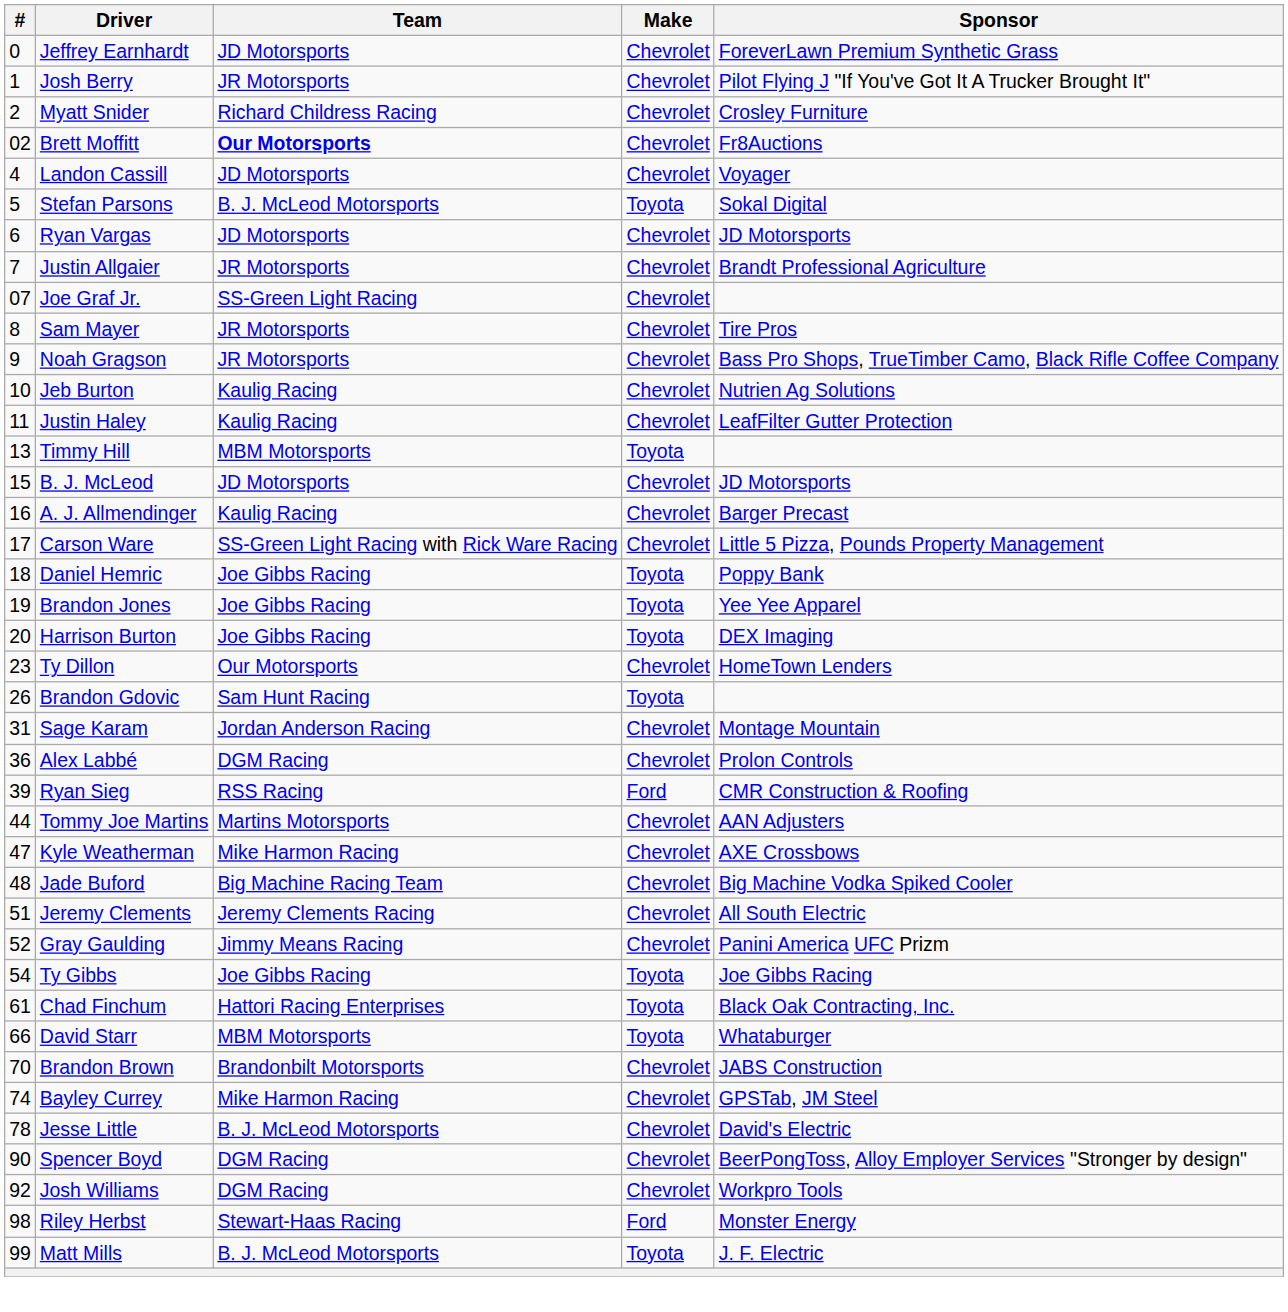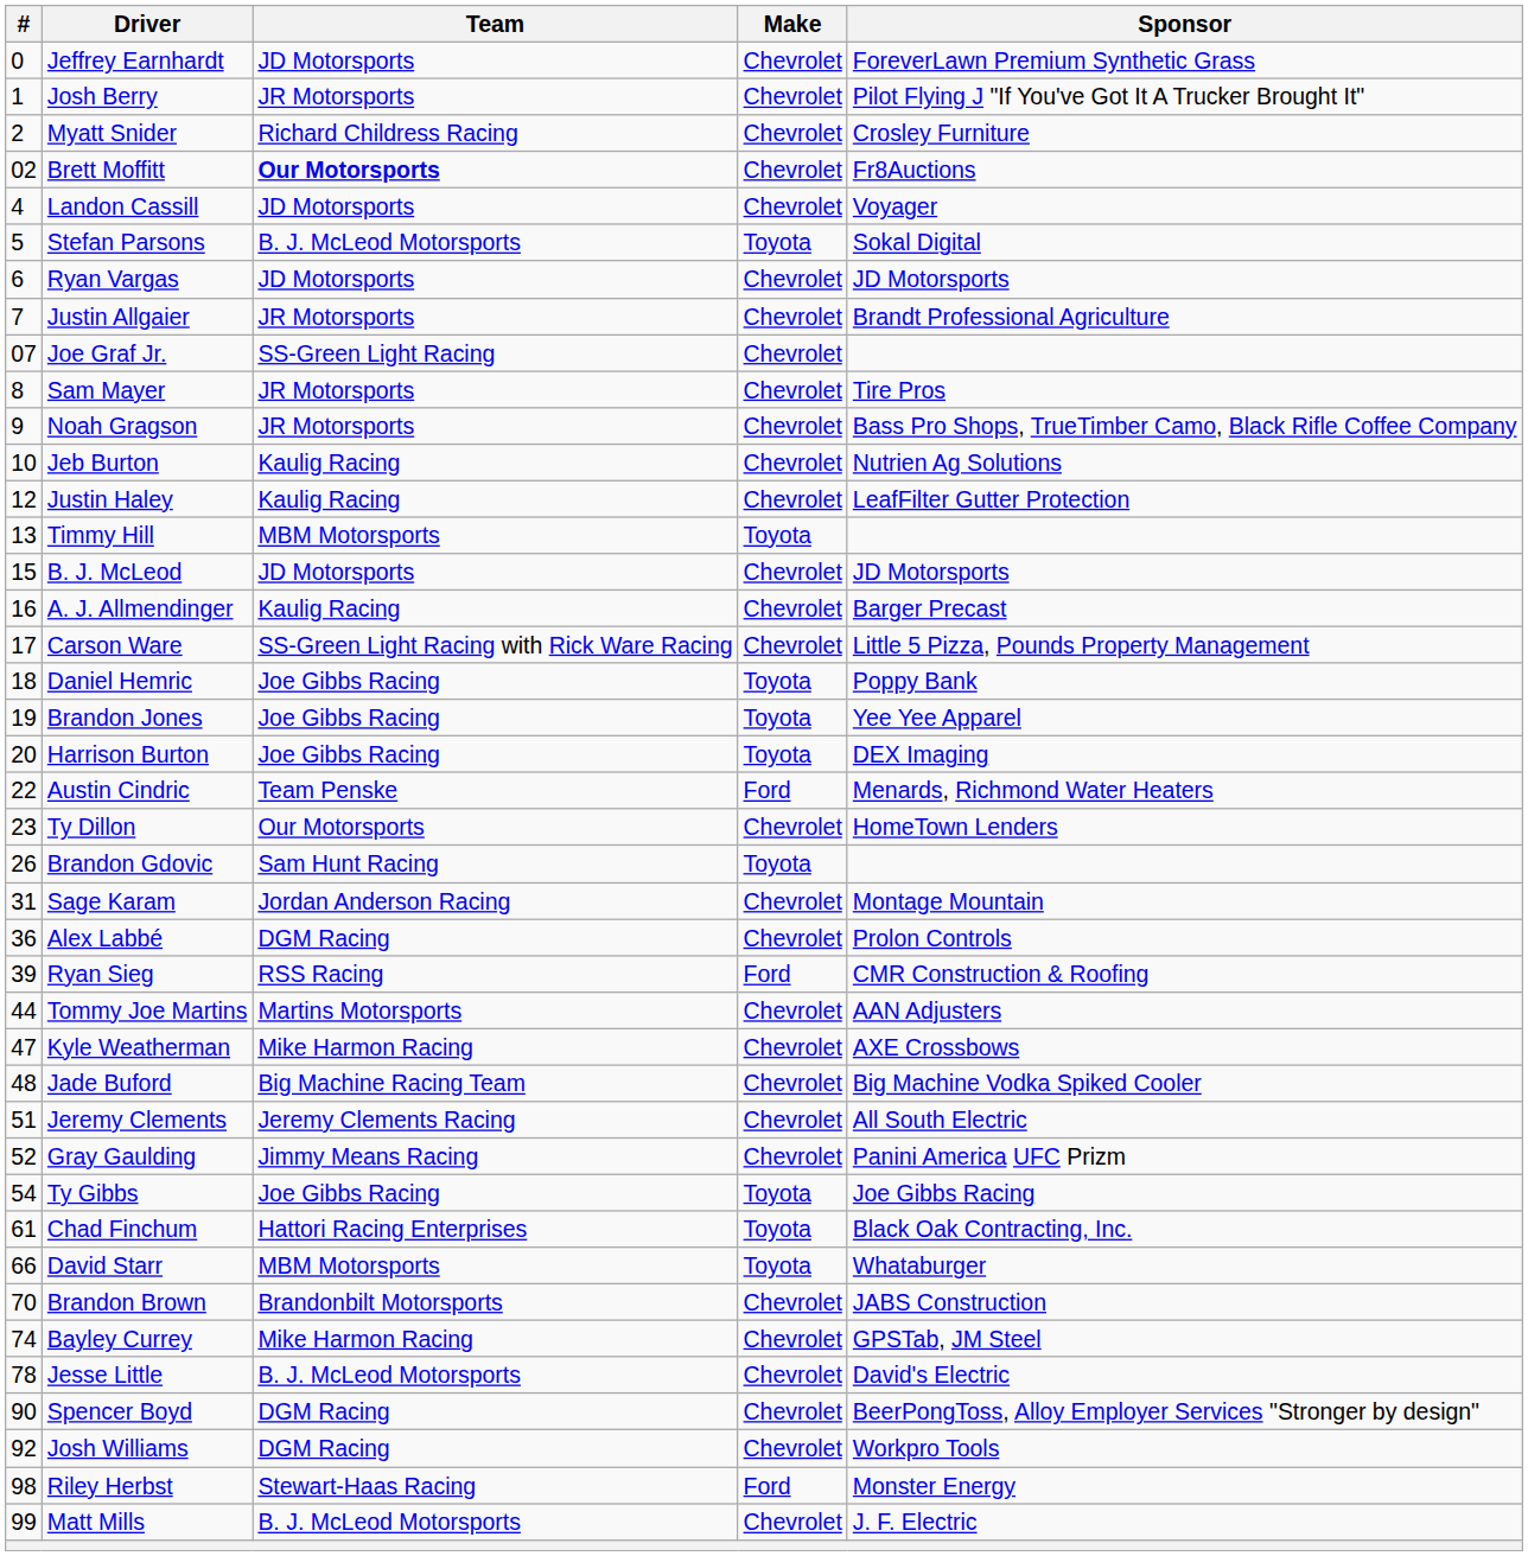 <table class="wikitable" style="font-size:95%">
 <tr>
 <th>#</th>
 <th>Driver</th>
 <th>Team</th>
 <th>Make</th>
 <th>Sponsor</th>
 </tr>
 <tr>
 <td>0</td>
 <td><a href='#'>Jeffrey Earnhardt</a></td>
 <td><a href='#'>JD Motorsports</a></td>
 <td><a href='#'>Chevrolet</a></td>
 <td><a href='#'>ForeverLawn Premium Synthetic Grass</a></td>
 </tr>
 <tr>
 <td>1</td>
 <td><a href='#'>Josh Berry</a></td>
 <td><a href='#'>JR Motorsports</a></td>
 <td><a href='#'>Chevrolet</a></td>
 <td><a href='#'>Pilot Flying J</a> "If You've Got It A Trucker Brought It"</td>
 </tr>
 <tr>
 <td>2</td>
 <td><a href='#'>Myatt Snider</a></td>
 <td><a href='#'>Richard Childress Racing</a></td>
 <td><a href='#'>Chevrolet</a></td>
 <td><a href='#'>Crosley Furniture</a></td>
 </tr>
 <tr>
 <td>02</td>
 <td><a href='#'>Brett Moffitt</a></td>
 <td><strong><a href='#'>Our Motorsports</a></strong></td>
 <td><a href='#'>Chevrolet</a></td>
 <td><a href='#'>Fr8Auctions</a></td>
 </tr>
 <tr>
 <td>4</td>
 <td><a href='#'>Landon Cassill</a></td>
 <td><a href='#'>JD Motorsports</a></td>
 <td><a href='#'>Chevrolet</a></td>
 <td><a href='#'>Voyager</a></td>
 </tr>
 <tr>
 <td>5</td>
 <td><a href='#'>Stefan Parsons</a></td>
 <td><a href='#'>B. J. McLeod Motorsports</a></td>
 <td><a href='#'>Toyota</a></td>
 <td><a href='#'>Sokal Digital</a></td>
 </tr>
 <tr>
 <td>6</td>
 <td><a href='#'>Ryan Vargas</a></td>
 <td><a href='#'>JD Motorsports</a></td>
 <td><a href='#'>Chevrolet</a></td>
 <td><a href='#'>JD Motorsports</a></td>
 </tr>
 <tr>
 <td>7</td>
 <td><a href='#'>Justin Allgaier</a></td>
 <td><a href='#'>JR Motorsports</a></td>
 <td><a href='#'>Chevrolet</a></td>
 <td><a href='#'>Brandt Professional Agriculture</a></td>
 </tr>
 <tr>
 <td>07</td>
 <td><a href='#'>Joe Graf Jr.</a></td>
 <td><a href='#'>SS-Green Light Racing</a></td>
 <td><a href='#'>Chevrolet</a></td>
 <td></td>
 </tr>
 <tr>
 <td>8</td>
 <td><a href='#'>Sam Mayer</a></td>
 <td><a href='#'>JR Motorsports</a></td>
 <td><a href='#'>Chevrolet</a></td>
 <td><a href='#'>Tire Pros</a></td>
 </tr>
 <tr>
 <td>9</td>
 <td><a href='#'>Noah Gragson</a></td>
 <td><a href='#'>JR Motorsports</a></td>
 <td><a href='#'>Chevrolet</a></td>
 <td><a href='#'>Bass Pro Shops</a>, <a href='#'>TrueTimber Camo</a>, <a href='#'>Black Rifle Coffee Company</a></td>
 </tr>
 <tr>
 <td>10</td>
 <td><a href='#'>Jeb Burton</a></td>
 <td><a href='#'>Kaulig Racing</a></td>
 <td><a href='#'>Chevrolet</a></td>
 <td><a href='#'>Nutrien Ag Solutions</a></td>
 </tr>
 <tr>
-<td>11</td>
+<td>12</td>
 <td><a href='#'>Justin Haley</a></td>
 <td><a href='#'>Kaulig Racing</a></td>
 <td><a href='#'>Chevrolet</a></td>
 <td><a href='#'>LeafFilter Gutter Protection</a></td>
 </tr>
 <tr>
 <td>13</td>
 <td><a href='#'>Timmy Hill</a></td>
 <td><a href='#'>MBM Motorsports</a></td>
 <td><a href='#'>Toyota</a></td>
 <td></td>
 </tr>
 <tr>
 <td>15</td>
 <td><a href='#'>B. J. McLeod</a></td>
 <td><a href='#'>JD Motorsports</a></td>
 <td><a href='#'>Chevrolet</a></td>
 <td><a href='#'>JD Motorsports</a></td>
 </tr>
 <tr>
 <td>16</td>
 <td><a href='#'>A. J. Allmendinger</a></td>
 <td><a href='#'>Kaulig Racing</a></td>
 <td><a href='#'>Chevrolet</a></td>
 <td><a href='#'>Barger Precast</a></td>
 </tr>
 <tr>
 <td>17</td>
 <td><a href='#'>Carson Ware</a></td>
 <td><a href='#'>SS-Green Light Racing</a> with <a href='#'>Rick Ware Racing</a></td>
 <td><a href='#'>Chevrolet</a></td>
 <td><a href='#'>Little 5 Pizza</a>, <a href='#'>Pounds Property Management</a></td>
 </tr>
 <tr>
 <td>18</td>
 <td><a href='#'>Daniel Hemric</a></td>
 <td><a href='#'>Joe Gibbs Racing</a></td>
 <td><a href='#'>Toyota</a></td>
 <td><a href='#'>Poppy Bank</a></td>
 </tr>
 <tr>
 <td>19</td>
 <td><a href='#'>Brandon Jones</a></td>
 <td><a href='#'>Joe Gibbs Racing</a></td>
 <td><a href='#'>Toyota</a></td>
 <td><a href='#'>Yee Yee Apparel</a></td>
 </tr>
 <tr>
 <td>20</td>
 <td><a href='#'>Harrison Burton</a></td>
 <td><a href='#'>Joe Gibbs Racing</a></td>
 <td><a href='#'>Toyota</a></td>
 <td><a href='#'>DEX Imaging</a></td>
+</tr>
+<tr>
+<td>22</td>
+<td><a href='#'>Austin Cindric</a></td>
+<td><a href='#'>Team Penske</a></td>
+<td><a href='#'>Ford</a></td>
+<td><a href='#'>Menards</a>, <a href='#'>Richmond Water Heaters</a></td>
 </tr>
 <tr>
 <td>23</td>
 <td><a href='#'>Ty Dillon</a></td>
 <td><a href='#'>Our Motorsports</a></td>
 <td><a href='#'>Chevrolet</a></td>
 <td><a href='#'>HomeTown Lenders</a></td>
 </tr>
 <tr>
 <td>26</td>
 <td><a href='#'>Brandon Gdovic</a></td>
 <td><a href='#'>Sam Hunt Racing</a></td>
 <td><a href='#'>Toyota</a></td>
 <td></td>
 </tr>
 <tr>
 <td>31</td>
 <td><a href='#'>Sage Karam</a></td>
 <td><a href='#'>Jordan Anderson Racing</a></td>
 <td><a href='#'>Chevrolet</a></td>
 <td><a href='#'>Montage Mountain</a></td>
 </tr>
 <tr>
 <td>36</td>
 <td><a href='#'>Alex Labbé</a></td>
 <td><a href='#'>DGM Racing</a></td>
 <td><a href='#'>Chevrolet</a></td>
 <td><a href='#'>Prolon Controls</a></td>
 </tr>
 <tr>
 <td>39</td>
 <td><a href='#'>Ryan Sieg</a></td>
 <td><a href='#'>RSS Racing</a></td>
 <td><a href='#'>Ford</a></td>
 <td><a href='#'>CMR Construction & Roofing</a></td>
 </tr>
 <tr>
 <td>44</td>
 <td><a href='#'>Tommy Joe Martins</a></td>
 <td><a href='#'>Martins Motorsports</a></td>
 <td><a href='#'>Chevrolet</a></td>
 <td><a href='#'>AAN Adjusters</a></td>
 </tr>
 <tr>
 <td>47</td>
 <td><a href='#'>Kyle Weatherman</a></td>
 <td><a href='#'>Mike Harmon Racing</a></td>
 <td><a href='#'>Chevrolet</a></td>
 <td><a href='#'>AXE Crossbows</a></td>
 </tr>
 <tr>
 <td>48</td>
 <td><a href='#'>Jade Buford</a></td>
 <td><a href='#'>Big Machine Racing Team</a></td>
 <td><a href='#'>Chevrolet</a></td>
 <td><a href='#'>Big Machine Vodka Spiked Cooler</a></td>
 </tr>
 <tr>
 <td>51</td>
 <td><a href='#'>Jeremy Clements</a></td>
 <td><a href='#'>Jeremy Clements Racing</a></td>
 <td><a href='#'>Chevrolet</a></td>
 <td><a href='#'>All South Electric</a></td>
 </tr>
 <tr>
 <td>52</td>
 <td><a href='#'>Gray Gaulding</a></td>
 <td><a href='#'>Jimmy Means Racing</a></td>
 <td><a href='#'>Chevrolet</a></td>
 <td><a href='#'>Panini America</a> <a href='#'>UFC</a> Prizm</td>
 </tr>
 <tr>
 <td>54</td>
 <td><a href='#'>Ty Gibbs</a></td>
 <td><a href='#'>Joe Gibbs Racing</a></td>
 <td><a href='#'>Toyota</a></td>
 <td><a href='#'>Joe Gibbs Racing</a></td>
 </tr>
 <tr>
 <td>61</td>
 <td><a href='#'>Chad Finchum</a></td>
 <td><a href='#'>Hattori Racing Enterprises</a></td>
 <td><a href='#'>Toyota</a></td>
 <td><a href='#'>Black Oak Contracting, Inc.</a></td>
 </tr>
 <tr>
 <td>66</td>
 <td><a href='#'>David Starr</a></td>
 <td><a href='#'>MBM Motorsports</a></td>
 <td><a href='#'>Toyota</a></td>
 <td><a href='#'>Whataburger</a></td>
 </tr>
 <tr>
 <td>70</td>
 <td><a href='#'>Brandon Brown</a></td>
 <td><a href='#'>Brandonbilt Motorsports</a></td>
 <td><a href='#'>Chevrolet</a></td>
 <td><a href='#'>JABS Construction</a></td>
 </tr>
 <tr>
 <td>74</td>
 <td><a href='#'>Bayley Currey</a></td>
 <td><a href='#'>Mike Harmon Racing</a></td>
 <td><a href='#'>Chevrolet</a></td>
 <td><a href='#'>GPSTab</a>, <a href='#'>JM Steel</a></td>
 </tr>
 <tr>
 <td>78</td>
 <td><a href='#'>Jesse Little</a></td>
 <td><a href='#'>B. J. McLeod Motorsports</a></td>
 <td><a href='#'>Chevrolet</a></td>
 <td><a href='#'>David's Electric</a></td>
 </tr>
 <tr>
 <td>90</td>
 <td><a href='#'>Spencer Boyd</a></td>
 <td><a href='#'>DGM Racing</a></td>
 <td><a href='#'>Chevrolet</a></td>
 <td><a href='#'>BeerPongToss</a>, <a href='#'>Alloy Employer Services</a> "Stronger by design"</td>
 </tr>
 <tr>
 <td>92</td>
 <td><a href='#'>Josh Williams</a></td>
 <td><a href='#'>DGM Racing</a></td>
 <td><a href='#'>Chevrolet</a></td>
 <td><a href='#'>Workpro Tools</a></td>
 </tr>
 <tr>
 <td>98</td>
 <td><a href='#'>Riley Herbst</a></td>
 <td><a href='#'>Stewart-Haas Racing</a></td>
 <td><a href='#'>Ford</a></td>
 <td><a href='#'>Monster Energy</a></td>
 </tr>
 <tr>
 <td>99</td>
 <td><a href='#'>Matt Mills</a></td>
 <td><a href='#'>B. J. McLeod Motorsports</a></td>
-<td><a href='#'>Toyota</a></td>
+<td><a href='#'>Chevrolet</a></td>
 <td><a href='#'>J. F. Electric</a></td>
 </tr>
 <tr>
 <th colspan="5"></th>
 </tr>
 </table>
